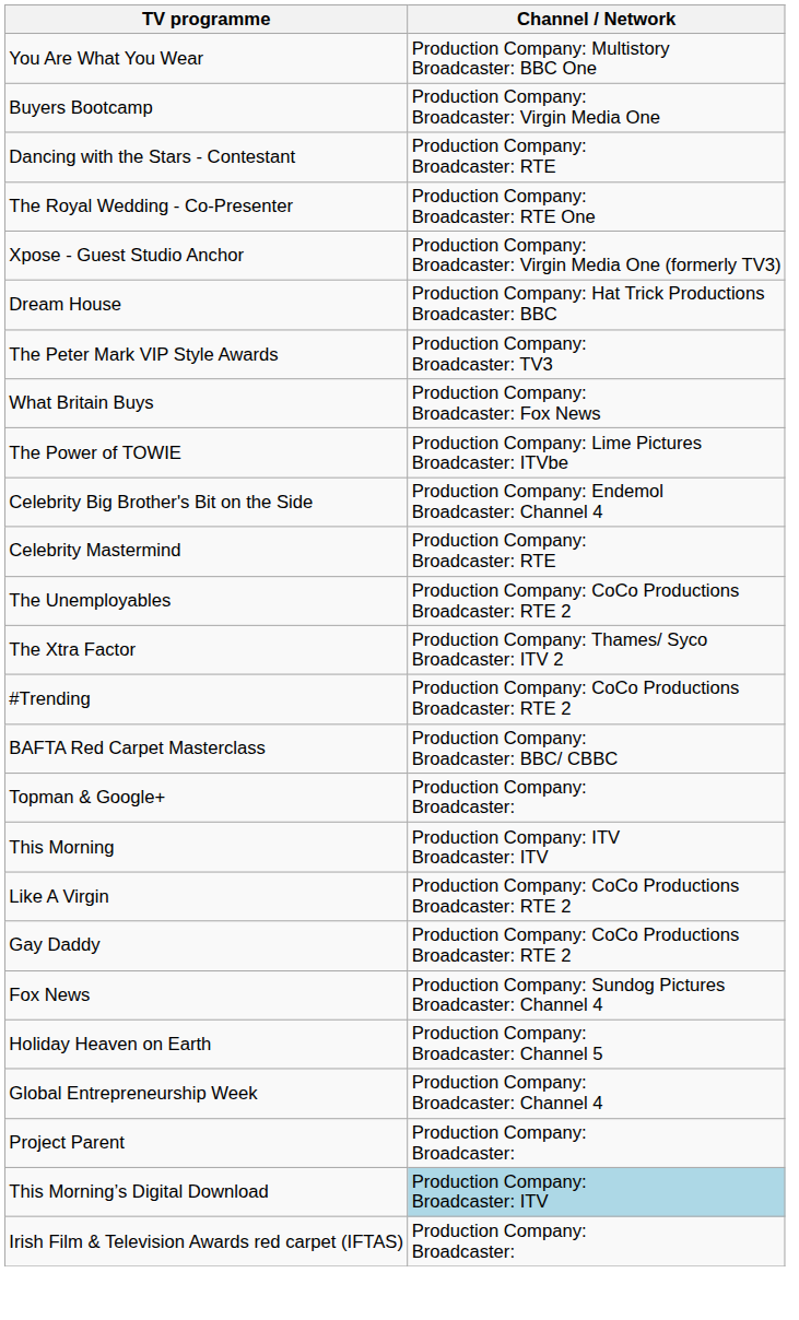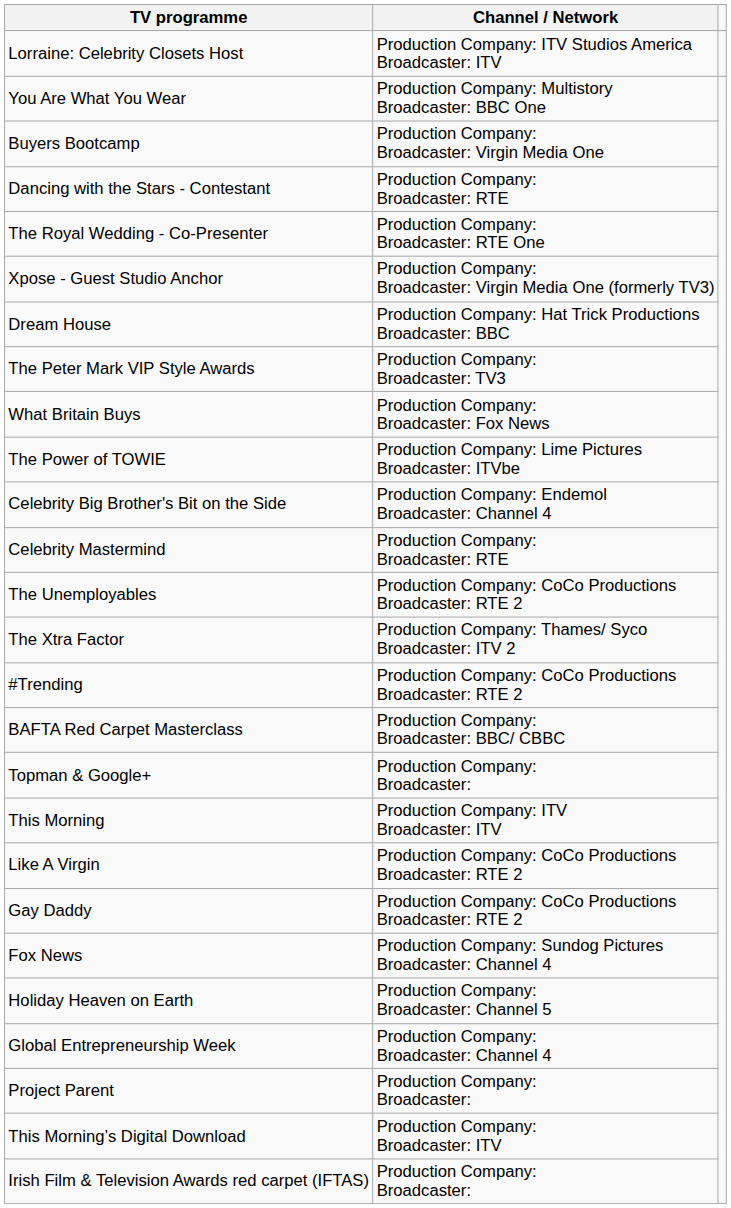 <table class="wikitable">
 <tr>
 <th>TV programme</th>
 <th>Channel / Network</th>
+</tr>
+<tr>
+<td>Lorraine:  Celebrity Closets Host</td>
+<td>Production Company: ITV Studios America<br>Broadcaster: ITV</td>
+<td></td>
 </tr>
 <tr>
 <td>You Are What You Wear</td>
 <td>Production Company: Multistory<br>Broadcaster: BBC One</td>
 </tr>
 <tr>
 <td>Buyers Bootcamp</td>
 <td>Production Company:<br>Broadcaster: Virgin Media One</td>
 </tr>
 <tr>
 <td>Dancing with the Stars - Contestant</td>
 <td>Production Company:<br>Broadcaster: RTE</td>
 </tr>
 <tr>
 <td>The Royal Wedding - Co-Presenter</td>
 <td>Production Company:<br>Broadcaster: RTE One</td>
 </tr>
 <tr>
 <td>Xpose - Guest Studio Anchor</td>
 <td>Production Company:<br>Broadcaster: Virgin Media One (formerly TV3)</td>
 </tr>
 <tr>
 <td>Dream House</td>
 <td>Production Company: Hat Trick Productions<br>Broadcaster: BBC</td>
 </tr>
 <tr>
 <td>The Peter Mark VIP Style Awards</td>
 <td>Production Company:<br>Broadcaster: TV3</td>
 </tr>
 <tr>
 <td>What Britain Buys</td>
 <td>Production Company:<br>Broadcaster: Fox News</td>
 </tr>
 <tr>
 <td>The Power of TOWIE</td>
 <td>Production Company: Lime Pictures<br>Broadcaster: ITVbe</td>
 </tr>
 <tr>
 <td>Celebrity Big Brother's Bit on the Side</td>
 <td>Production Company: Endemol<br>Broadcaster: Channel 4</td>
 </tr>
 <tr>
 <td>Celebrity Mastermind</td>
 <td>Production Company:<br>Broadcaster: RTE</td>
 </tr>
 <tr>
 <td>The Unemployables</td>
 <td>Production Company: CoCo Productions<br>Broadcaster: RTE 2</td>
 </tr>
 <tr>
 <td>The Xtra Factor</td>
 <td>Production Company: Thames/ Syco<br>Broadcaster: ITV 2</td>
 </tr>
 <tr>
 <td>#Trending</td>
 <td>Production Company: CoCo Productions<br>Broadcaster: RTE 2</td>
 </tr>
 <tr>
 <td>BAFTA Red Carpet Masterclass</td>
 <td>Production Company:<br>Broadcaster: BBC/ CBBC</td>
 </tr>
 <tr>
 <td>Topman & Google+</td>
 <td>Production Company:<br>Broadcaster:</td>
 </tr>
 <tr>
 <td>This Morning</td>
 <td>Production Company: ITV<br>Broadcaster: ITV</td>
 </tr>
 <tr>
 <td>Like A Virgin</td>
 <td>Production Company: CoCo Productions<br>Broadcaster: RTE 2</td>
 </tr>
 <tr>
 <td>Gay Daddy</td>
 <td>Production Company: CoCo Productions<br>Broadcaster: RTE 2</td>
 </tr>
 <tr>
 <td>Fox News</td>
 <td>Production Company: Sundog Pictures<br>Broadcaster: Channel 4</td>
 </tr>
 <tr>
 <td>Holiday Heaven on Earth</td>
 <td>Production Company:<br>Broadcaster: Channel 5</td>
 </tr>
 <tr>
 <td>Global Entrepreneurship Week</td>
 <td>Production Company:<br>Broadcaster: Channel 4</td>
 </tr>
 <tr>
 <td>Project Parent</td>
 <td>Production Company:<br>Broadcaster:</td>
 </tr>
 <tr>
 <td>This Morning’s Digital Download</td>
-<td style="background: lightblue;">Production Company:<br>Broadcaster: ITV</td>
+<td>Production Company:<br>Broadcaster: ITV</td>
 </tr>
 <tr>
 <td>Irish Film & Television Awards red carpet (IFTAS)</td>
 <td>Production Company:<br>Broadcaster:</td>
 </tr>
 </table>
